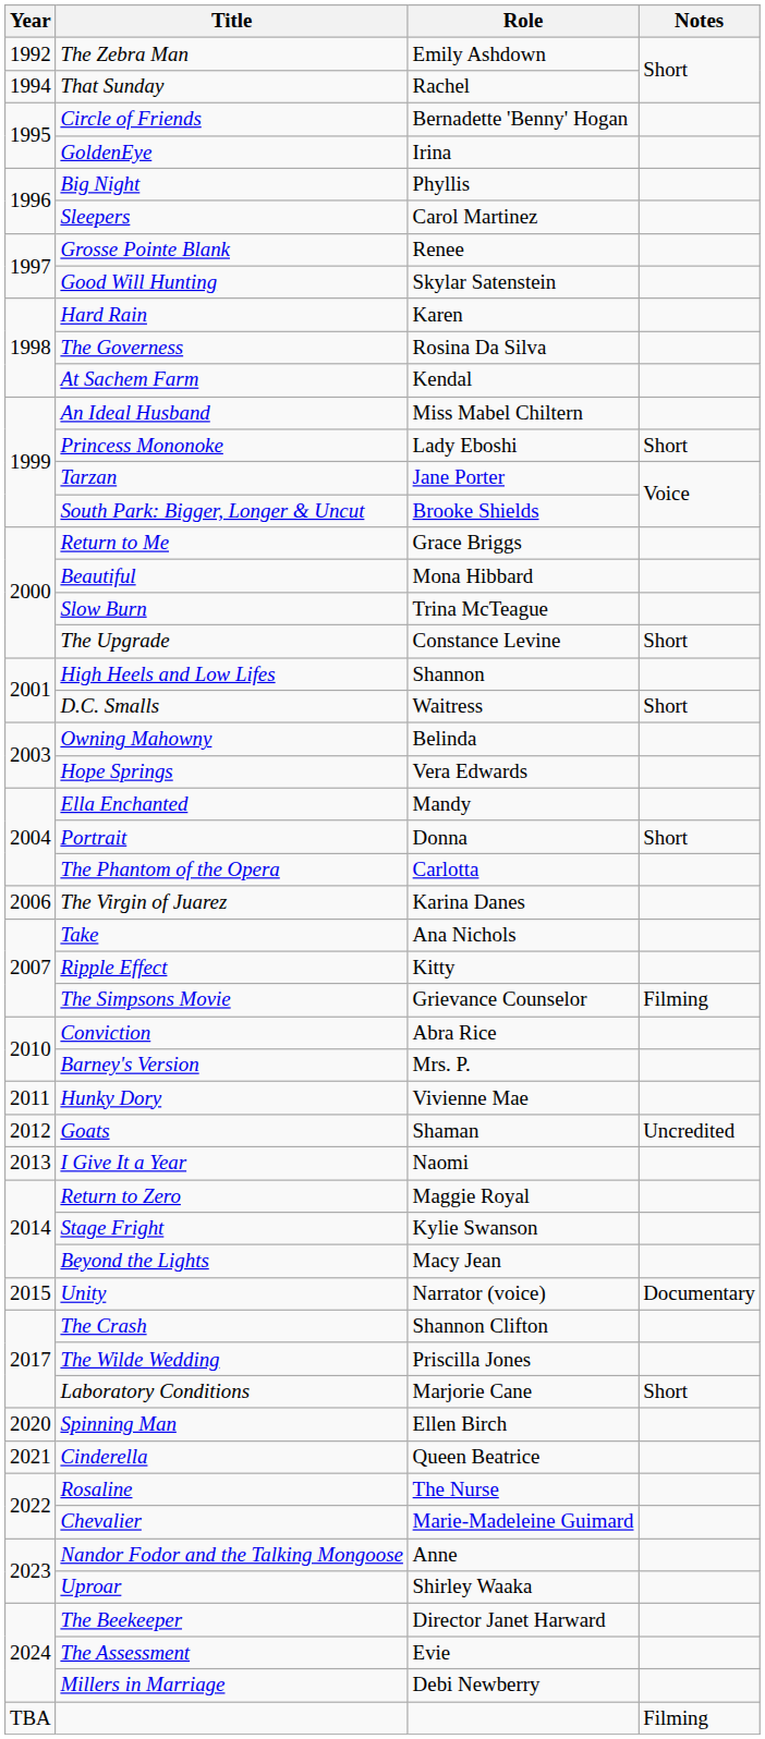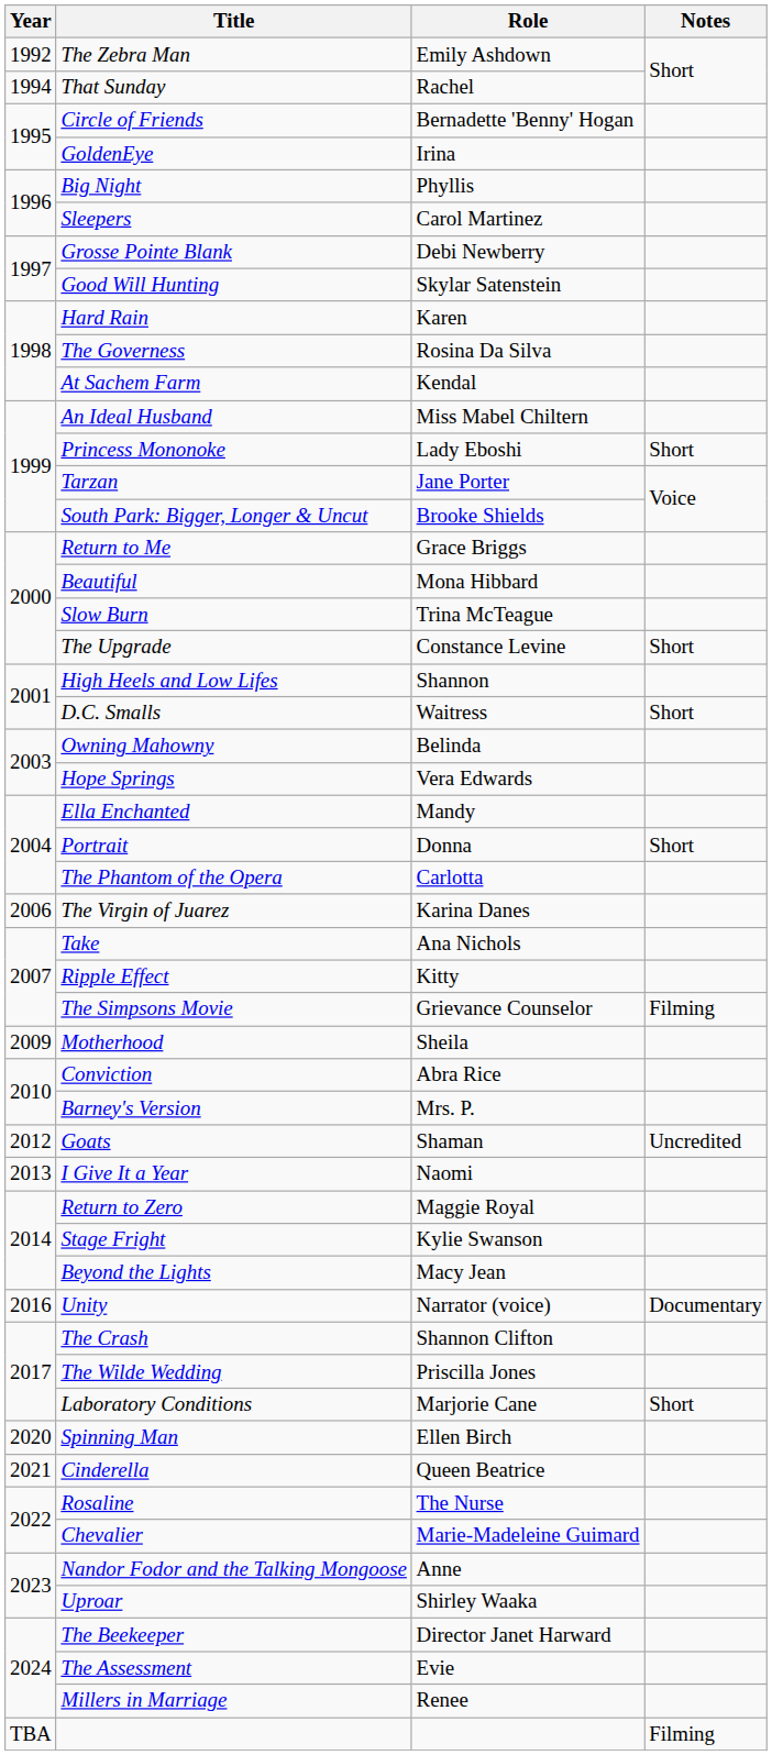 <table class="wikitable sortable">
 <tr>
 <th>Year</th>
 <th>Title</th>
 <th>Role</th>
 <th class="unsortable">Notes</th>
 </tr>
 <tr>
 <td>1992</td>
 <td data-sort-value="Zebra Man, The"><em>The Zebra Man</em></td>
 <td>Emily Ashdown</td>
 <td rowspan="2">Short</td>
 </tr>
 <tr>
 <td>1994</td>
 <td><em>That Sunday</em></td>
 <td>Rachel</td>
 </tr>
 <tr>
 <td rowspan=2>1995</td>
 <td><em><a href='#'>Circle of Friends</a></em></td>
 <td>Bernadette 'Benny' Hogan</td>
 <td></td>
 </tr>
 <tr>
 <td><em><a href='#'>GoldenEye</a></em></td>
 <td>Irina</td>
 <td></td>
 </tr>
 <tr>
 <td rowspan=2>1996</td>
 <td><em><a href='#'>Big Night</a></em></td>
 <td>Phyllis</td>
 <td></td>
 </tr>
 <tr>
 <td><em><a href='#'>Sleepers</a></em></td>
 <td>Carol Martinez</td>
 <td></td>
 </tr>
 <tr>
 <td rowspan=2>1997</td>
 <td><em><a href='#'>Grosse Pointe Blank</a></em></td>
-<td>Renee</td>
+<td>Debi Newberry</td>
 <td></td>
 </tr>
 <tr>
 <td><em><a href='#'>Good Will Hunting</a></em></td>
 <td>Skylar Satenstein</td>
 <td></td>
 </tr>
 <tr>
 <td rowspan=3>1998</td>
 <td><em><a href='#'>Hard Rain</a></em></td>
 <td>Karen</td>
 <td></td>
 </tr>
 <tr>
 <td data-sort-value="Governess, The"><em><a href='#'>The Governess</a></em></td>
 <td>Rosina Da Silva</td>
 <td></td>
 </tr>
 <tr>
 <td><em><a href='#'>At Sachem Farm</a></em></td>
 <td>Kendal</td>
 <td></td>
 </tr>
 <tr>
 <td rowspan=4>1999</td>
 <td><em><a href='#'>An Ideal Husband</a></em></td>
 <td>Miss Mabel Chiltern</td>
 <td></td>
 </tr>
 <tr>
 <td><em><a href='#'>Princess Mononoke</a></em></td>
 <td>Lady Eboshi</td>
 <td>Short</td>
 </tr>
 <tr>
 <td><em><a href='#'>Tarzan</a></em></td>
 <td><a href='#'>Jane Porter</a></td>
 <td rowspan="2">Voice</td>
 </tr>
 <tr>
 <td><em><a href='#'>South Park: Bigger, Longer & Uncut</a></em></td>
 <td><a href='#'>Brooke Shields</a></td>
 </tr>
 <tr>
 <td rowspan=4>2000</td>
 <td><em><a href='#'>Return to Me</a></em></td>
 <td>Grace Briggs</td>
 <td></td>
 </tr>
 <tr>
 <td><em><a href='#'>Beautiful</a></em></td>
 <td>Mona Hibbard</td>
 <td></td>
 </tr>
 <tr>
 <td><em><a href='#'>Slow Burn</a></em></td>
 <td>Trina McTeague</td>
 <td></td>
 </tr>
 <tr>
 <td data-sort-value="Upgrade, The"><em>The Upgrade</em></td>
 <td>Constance Levine</td>
 <td>Short</td>
 </tr>
 <tr>
 <td rowspan=2>2001</td>
 <td><em><a href='#'>High Heels and Low Lifes</a></em></td>
 <td>Shannon</td>
 <td></td>
 </tr>
 <tr>
 <td><em>D.C. Smalls</em></td>
 <td>Waitress</td>
 <td>Short</td>
 </tr>
 <tr>
 <td rowspan=2>2003</td>
 <td><em><a href='#'>Owning Mahowny</a></em></td>
 <td>Belinda</td>
 <td></td>
 </tr>
 <tr>
 <td><em><a href='#'>Hope Springs</a></em></td>
 <td>Vera Edwards</td>
 <td></td>
 </tr>
 <tr>
 <td rowspan=3>2004</td>
 <td><em><a href='#'>Ella Enchanted</a></em></td>
 <td>Mandy</td>
 <td></td>
 </tr>
 <tr>
 <td><em><a href='#'>Portrait</a></em></td>
 <td>Donna</td>
 <td>Short</td>
 </tr>
 <tr>
 <td data-sort-value="Phantom of the Opera, The"><em><a href='#'>The Phantom of the Opera</a></em></td>
 <td><a href='#'>Carlotta</a></td>
 <td></td>
 </tr>
 <tr>
 <td>2006</td>
 <td data-sort-value="Virgin of Juarez, The"><em>The Virgin of Juarez</em></td>
 <td>Karina Danes</td>
 <td></td>
 </tr>
 <tr>
 <td rowspan=3>2007</td>
 <td><em><a href='#'>Take</a></em></td>
 <td>Ana Nichols</td>
 <td></td>
 </tr>
 <tr>
 <td><em><a href='#'>Ripple Effect</a></em></td>
 <td>Kitty</td>
 <td></td>
 </tr>
 <tr>
 <td data-sort-value="Simpsons Movie, The"><em><a href='#'>The Simpsons Movie</a></em></td>
 <td>Grievance Counselor</td>
 <td>Filming</td>
 </tr>
 <tr>
+<td>2009</td>
+<td><em><a href='#'>Motherhood</a></em></td>
+<td>Sheila</td>
+<td></td>
+</tr>
+<tr>
 <td rowspan=2>2010</td>
 <td><em><a href='#'>Conviction</a></em></td>
 <td>Abra Rice</td>
 <td></td>
 </tr>
 <tr>
 <td><em><a href='#'>Barney's Version</a></em></td>
 <td>Mrs. P.</td>
-<td></td>
-</tr>
-<tr>
-<td>2011</td>
-<td><em><a href='#'>Hunky Dory</a></em></td>
-<td>Vivienne Mae</td>
 <td></td>
 </tr>
 <tr>
 <td>2012</td>
 <td><em><a href='#'>Goats</a></em></td>
 <td>Shaman</td>
 <td>Uncredited</td>
 </tr>
 <tr>
 <td>2013</td>
 <td><em><a href='#'>I Give It a Year</a></em></td>
 <td>Naomi</td>
 <td></td>
 </tr>
 <tr>
 <td rowspan=3>2014</td>
 <td><em><a href='#'>Return to Zero</a></em></td>
 <td>Maggie Royal</td>
 <td></td>
 </tr>
 <tr>
 <td><em><a href='#'>Stage Fright</a></em></td>
 <td>Kylie Swanson</td>
 <td></td>
 </tr>
 <tr>
 <td><em><a href='#'>Beyond the Lights</a></em></td>
 <td>Macy Jean</td>
 <td></td>
 </tr>
 <tr>
-<td>2015</td>
+<td>2016</td>
 <td><em><a href='#'>Unity</a></em></td>
 <td>Narrator (voice)</td>
 <td>Documentary</td>
 </tr>
 <tr>
 <td rowspan=3>2017</td>
 <td data-sort-value="Crash, The"><em><a href='#'>The Crash</a></em></td>
 <td>Shannon Clifton</td>
 <td></td>
 </tr>
 <tr>
 <td data-sort-value="Wilde Wedding, The"><em><a href='#'>The Wilde Wedding</a></em></td>
 <td>Priscilla Jones</td>
 <td></td>
 </tr>
 <tr>
 <td><em>Laboratory Conditions</em></td>
 <td>Marjorie Cane</td>
 <td>Short</td>
 </tr>
 <tr>
 <td>2020</td>
 <td><em><a href='#'>Spinning Man</a></em></td>
 <td>Ellen Birch</td>
 <td></td>
 </tr>
 <tr>
 <td>2021</td>
 <td><em><a href='#'>Cinderella</a></em></td>
 <td>Queen Beatrice</td>
 <td></td>
 </tr>
 <tr>
 <td rowspan=2>2022</td>
 <td><em><a href='#'>Rosaline</a></em></td>
 <td><a href='#'>The Nurse</a></td>
 <td></td>
 </tr>
 <tr>
 <td><em><a href='#'>Chevalier</a></em></td>
 <td><a href='#'>Marie-Madeleine Guimard</a></td>
 <td></td>
 </tr>
 <tr>
 <td rowspan=2>2023</td>
 <td><em><a href='#'>Nandor Fodor and the Talking Mongoose</a></em></td>
 <td>Anne</td>
 <td></td>
 </tr>
 <tr>
 <td><em><a href='#'>Uproar</a></em></td>
 <td>Shirley Waaka</td>
 <td></td>
 </tr>
 <tr>
 <td rowspan=3>2024</td>
 <td data-sort-value="Beekeeper, The"><em><a href='#'>The Beekeeper</a></em></td>
 <td>Director Janet Harward</td>
 <td></td>
 </tr>
 <tr>
 <td data-sort-value="Assessment, The"><em><a href='#'>The Assessment</a></em></td>
 <td>Evie</td>
 <td></td>
 </tr>
 <tr>
 <td><em><a href='#'>Millers in Marriage</a></em></td>
-<td>Debi Newberry</td>
+<td>Renee</td>
 <td></td>
 </tr>
 <tr>
 <td>TBA</td>
 <td></td>
 <td></td>
 <td>Filming</td>
 </tr>
 </table>
